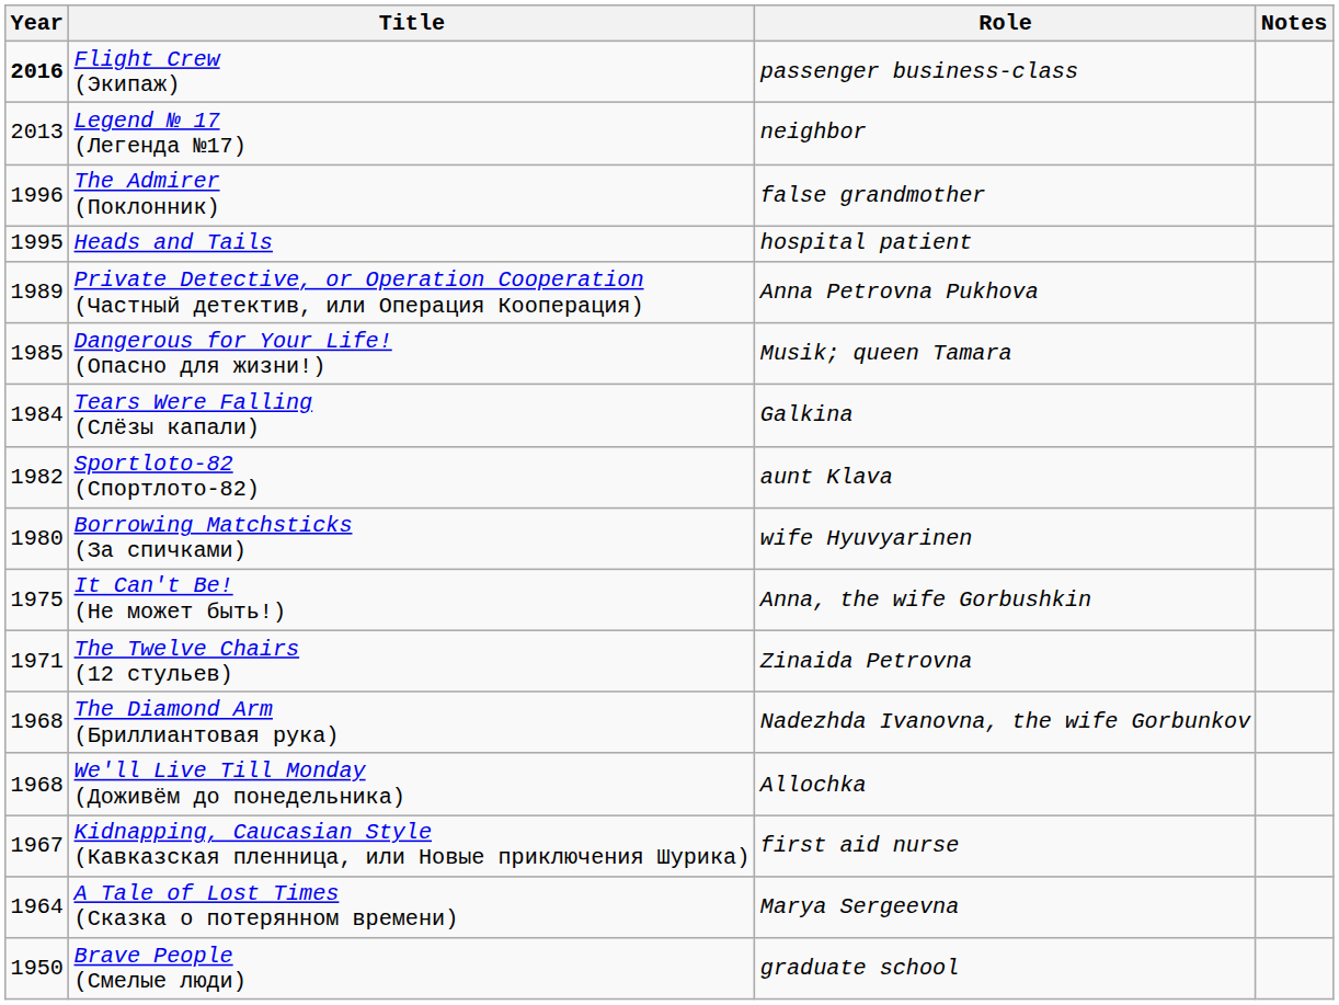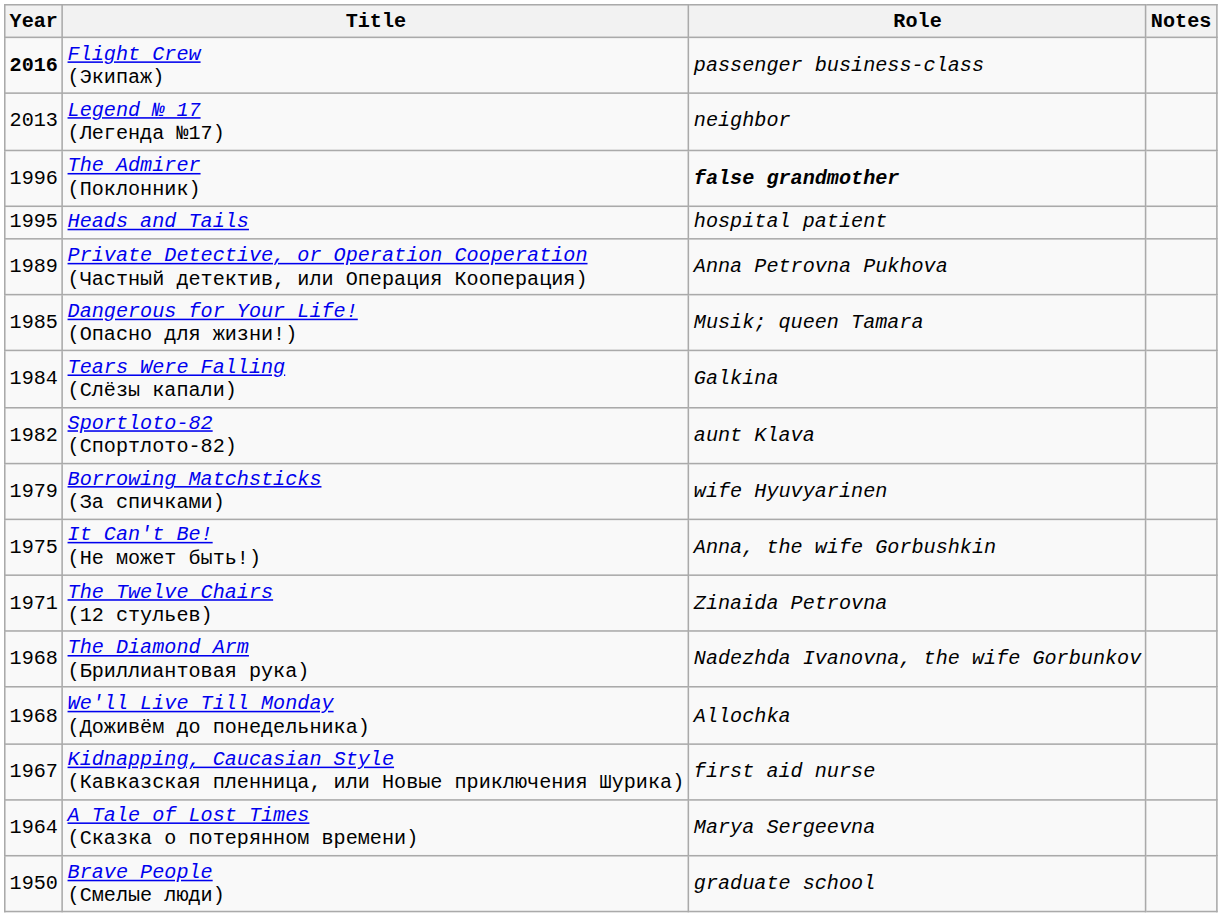 <table class="wikitable sortable">
 <tr>
 <th>Year</th>
 <th>Title</th>
 <th>Role</th>
 <th class="unsortable">Notes</th>
 </tr>
 <tr>
 <td><strong>2016</strong></td>
 <td><em><a href='#'>Flight Crew</a></em><br>(Экипаж)</td>
 <td><em>passenger business-class</em></td>
 <td></td>
 </tr>
 <tr>
 <td>2013</td>
 <td><em><a href='#'>Legend № 17</a></em><br>(Легенда №17)</td>
 <td><em>neighbor</em></td>
 <td></td>
 </tr>
 <tr>
 <td>1996</td>
 <td><em><a href='#'>The Admirer</a></em><br>(Поклонник)</td>
-<td><em>false grandmother</em></td>
+<td><strong><em>false grandmother</em></strong></td>
 <td></td>
 </tr>
 <tr>
 <td>1995</td>
 <td><em><a href='#'>Heads and Tails</a></em></td>
 <td><em>hospital patient</em></td>
 <td></td>
 </tr>
 <tr>
 <td>1989</td>
 <td><em><a href='#'>Private Detective, or Operation Cooperation</a></em><br>(Частный детектив, или Операция Кооперация)</td>
 <td><em>Anna Petrovna Pukhova</em></td>
 <td></td>
 </tr>
 <tr>
 <td>1985</td>
 <td><em><a href='#'>Dangerous for Your Life!</a></em><br>(Опасно для жизни!)</td>
 <td><em>Musik; queen Tamara</em></td>
 <td></td>
 </tr>
 <tr>
 <td>1984</td>
 <td><em><a href='#'>Tears Were Falling</a></em><br>(Слёзы капали)</td>
 <td><em>Galkina</em></td>
 <td></td>
 </tr>
 <tr>
 <td>1982</td>
 <td><em><a href='#'>Sportloto-82</a></em><br>(Спортлото-82)</td>
 <td><em>aunt Klava</em></td>
 <td></td>
 </tr>
 <tr>
-<td>1980</td>
+<td>1979</td>
 <td><em><a href='#'>Borrowing Matchsticks</a></em><br>(За спичками)</td>
 <td><em>wife Hyuvyarinen</em></td>
 <td></td>
 </tr>
 <tr>
 <td>1975</td>
 <td><em><a href='#'>It Can't Be!</a></em><br>(Не может быть!)</td>
 <td><em>Anna, the wife Gorbushkin</em></td>
 <td></td>
 </tr>
 <tr>
 <td>1971</td>
 <td><em><a href='#'>The Twelve Chairs</a></em><br>(12 стульев)</td>
 <td><em>Zinaida Petrovna</em></td>
 <td></td>
 </tr>
 <tr>
 <td>1968</td>
 <td><em><a href='#'>The Diamond Arm</a></em><br>(Бриллиантовая рука)</td>
 <td><em>Nadezhda Ivanovna, the wife Gorbunkov</em></td>
 <td></td>
 </tr>
 <tr>
 <td>1968</td>
 <td><em><a href='#'>We'll Live Till Monday</a></em><br>(Доживём до понедельника)</td>
 <td><em>Allochka</em></td>
 <td></td>
 </tr>
 <tr>
 <td>1967</td>
 <td><em><a href='#'>Kidnapping, Caucasian Style</a></em><br>(Кавказская пленница, или Новые приключения Шурика)</td>
 <td><em>first aid nurse</em></td>
 <td></td>
 </tr>
 <tr>
 <td>1964</td>
 <td><em><a href='#'>A Tale of Lost Times</a></em><br>(Сказка о потерянном времени)</td>
 <td><em>Marya Sergeevna</em></td>
 <td></td>
 </tr>
 <tr>
 <td>1950</td>
 <td><em><a href='#'>Brave People</a></em><br>(Смелые люди)</td>
 <td><em>graduate school</em></td>
 <td></td>
 </tr>
 </table>
